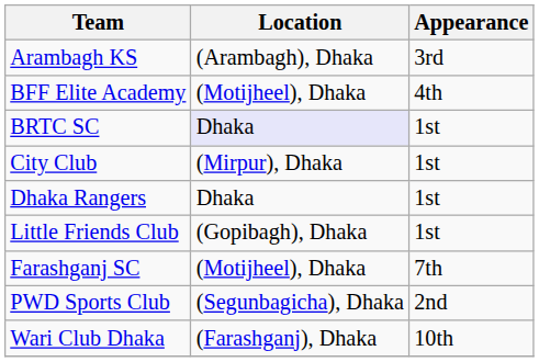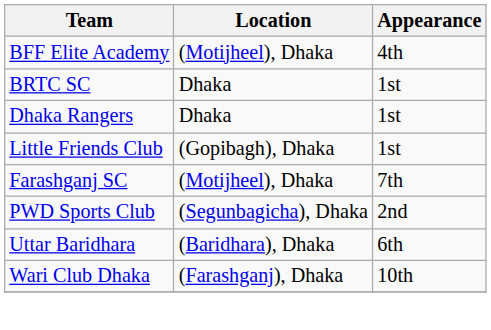 <table class="wikitable sortable" style="text-align:left;">
 <tr>
 <th>Team</th>
 <th>Location</th>
 <th>Appearance</th>
-</tr>
-<tr>
-<td><a href='#'>Arambagh KS</a></td>
-<td>(Arambagh), Dhaka</td>
-<td>3rd</td>
 </tr>
 <tr>
 <td><a href='#'>BFF Elite Academy</a></td>
 <td>(<a href='#'>Motijheel</a>), Dhaka</td>
 <td>4th</td>
 </tr>
 <tr>
 <td><a href='#'>BRTC SC</a></td>
-<td style="background: lavender;">Dhaka</td>
-<td>1st</td>
-</tr>
-<tr>
-<td><a href='#'>City Club</a></td>
-<td>(<a href='#'>Mirpur</a>), Dhaka</td>
+<td>Dhaka</td>
 <td>1st</td>
 </tr>
 <tr>
 <td><a href='#'>Dhaka Rangers</a></td>
 <td>Dhaka</td>
 <td>1st</td>
 </tr>
 <tr>
 <td><a href='#'>Little Friends Club</a></td>
 <td>(Gopibagh), Dhaka</td>
 <td>1st</td>
 </tr>
 <tr>
 <td><a href='#'>Farashganj SC</a></td>
 <td>(<a href='#'>Motijheel</a>), Dhaka</td>
 <td>7th</td>
 </tr>
 <tr>
 <td><a href='#'>PWD Sports Club</a></td>
 <td>(<a href='#'>Segunbagicha</a>), Dhaka</td>
 <td>2nd</td>
 </tr>
 <tr>
+<td><a href='#'>Uttar Baridhara</a></td>
+<td>(<a href='#'>Baridhara</a>), Dhaka</td>
+<td>6th</td>
+</tr>
+<tr>
 <td><a href='#'>Wari Club Dhaka</a></td>
 <td>(<a href='#'>Farashganj</a>), Dhaka</td>
 <td>10th</td>
 </tr>
 <tr>
 </tr>
 </table>
